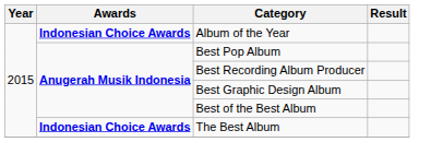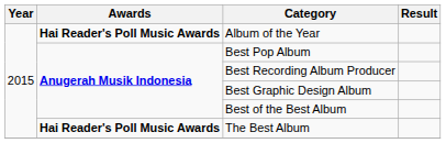 <table class="wikitable">
 <tr>
 <th>Year</th>
 <th>Awards</th>
 <th>Category</th>
 <th>Result</th>
 </tr>
 <tr>
 <td rowspan= "6">2015</td>
-<td><strong><a href='#'>Indonesian Choice Awards</a></strong></td>
+<td><strong>Hai Reader's Poll Music Awards</strong></td>
 <td>Album of the Year</td>
 <td></td>
 </tr>
 <tr>
 <td rowspan= "4"><strong><a href='#'>Anugerah Musik Indonesia</a></strong></td>
 <td>Best Pop Album</td>
 <td></td>
 </tr>
 <tr>
 <td>Best Recording Album Producer</td>
 <td></td>
 </tr>
 <tr>
 <td>Best Graphic Design Album</td>
 <td></td>
 </tr>
 <tr>
 <td>Best of the Best Album</td>
 <td></td>
 </tr>
 <tr>
-<td><strong><a href='#'>Indonesian Choice Awards</a></strong></td>
+<td><strong>Hai Reader's Poll Music Awards</strong></td>
 <td>The Best Album</td>
 <td></td>
 </tr>
 <tr>
 </tr>
 </table>
